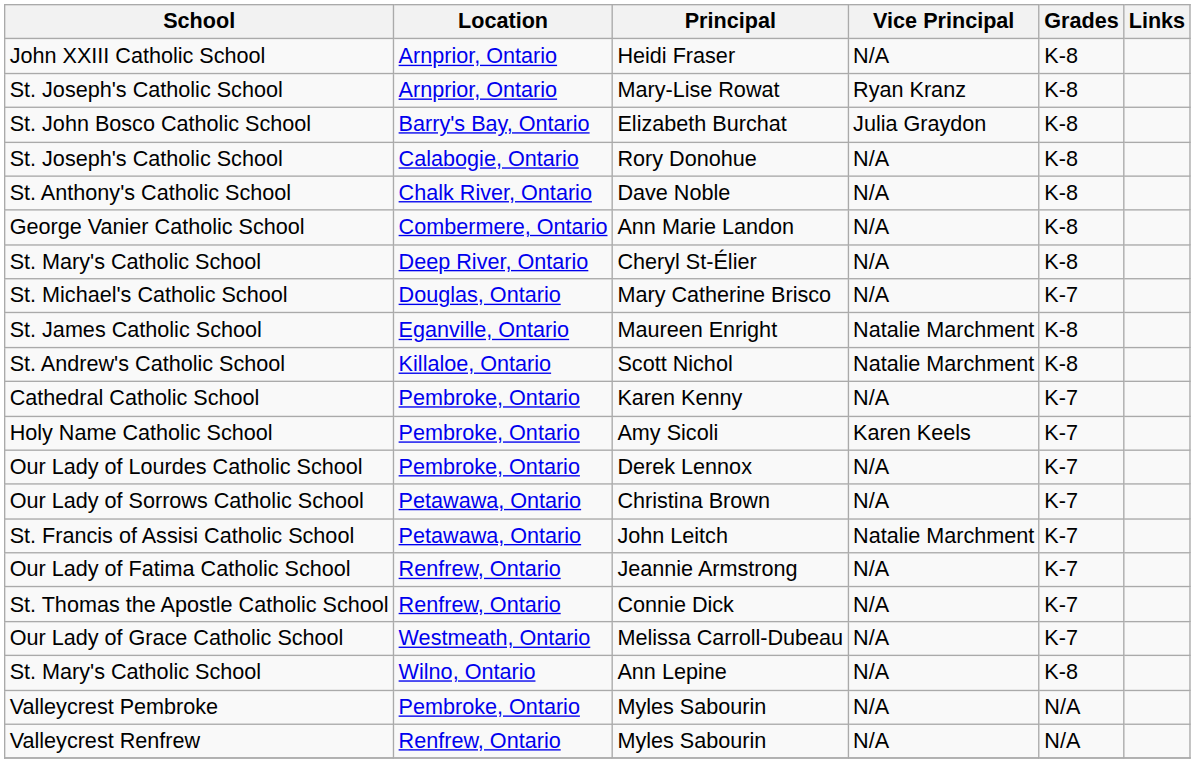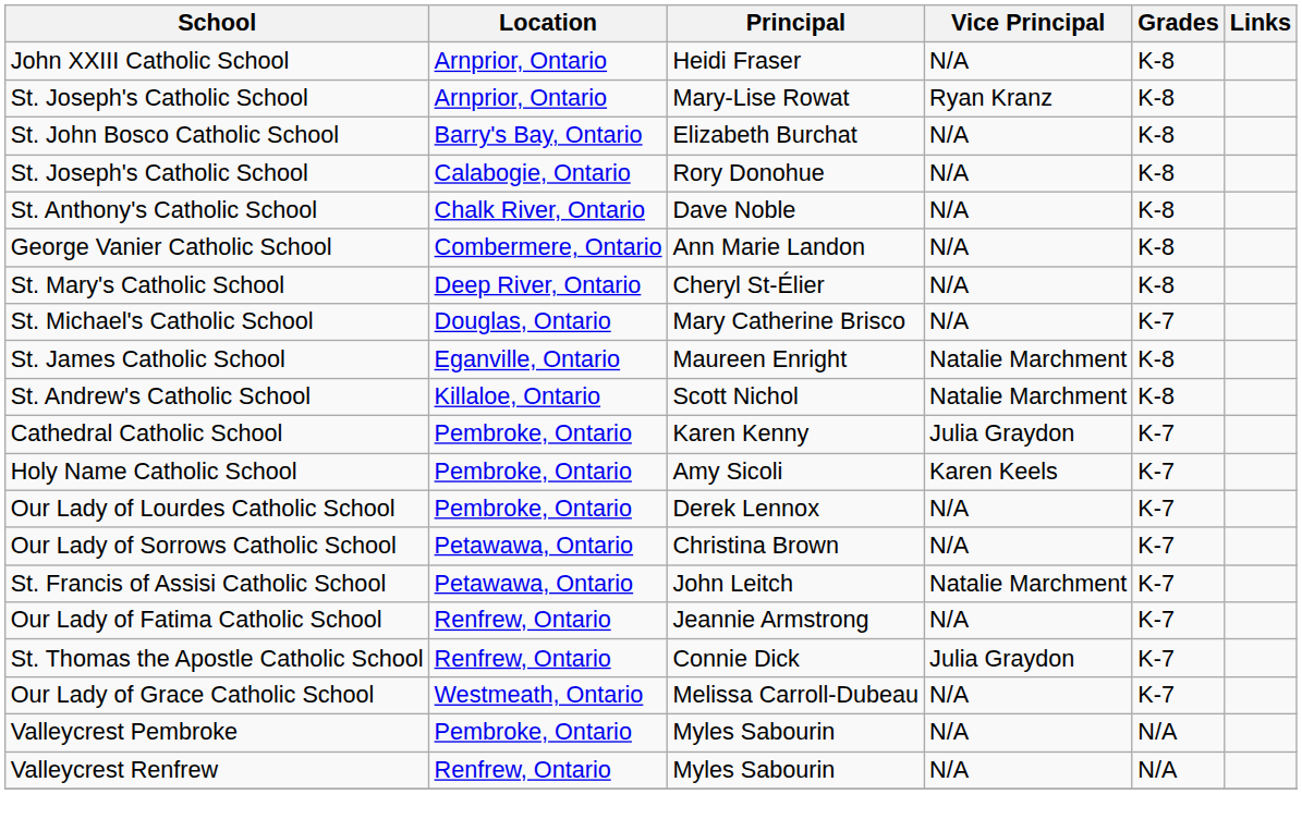 <table class="wikitable">
 <tr>
 <th>School</th>
 <th>Location</th>
 <th>Principal</th>
 <th>Vice Principal</th>
 <th>Grades</th>
 <th>Links</th>
 </tr>
 <tr>
 <td>John XXIII Catholic School</td>
 <td><a href='#'>Arnprior, Ontario</a></td>
 <td>Heidi Fraser</td>
 <td>N/A</td>
 <td>K-8</td>
 <td></td>
 </tr>
 <tr>
 <td>St. Joseph's Catholic School</td>
 <td><a href='#'>Arnprior, Ontario</a></td>
 <td>Mary-Lise Rowat</td>
 <td>Ryan Kranz</td>
 <td>K-8</td>
 <td></td>
 </tr>
 <tr>
 <td>St. John Bosco Catholic School</td>
 <td><a href='#'>Barry's Bay, Ontario</a></td>
 <td>Elizabeth Burchat</td>
-<td>Julia Graydon</td>
+<td>N/A</td>
 <td>K-8</td>
 <td></td>
 </tr>
 <tr>
 <td>St. Joseph's Catholic School</td>
 <td><a href='#'>Calabogie, Ontario</a></td>
 <td>Rory Donohue</td>
 <td>N/A</td>
 <td>K-8</td>
 <td></td>
 </tr>
 <tr>
 <td>St. Anthony's Catholic School</td>
 <td><a href='#'>Chalk River, Ontario</a></td>
 <td>Dave Noble</td>
 <td>N/A</td>
 <td>K-8</td>
 <td></td>
 </tr>
 <tr>
 <td>George Vanier Catholic School</td>
 <td><a href='#'>Combermere, Ontario</a></td>
 <td>Ann Marie Landon</td>
 <td>N/A</td>
 <td>K-8</td>
 <td></td>
 </tr>
 <tr>
 <td>St. Mary's Catholic School</td>
 <td><a href='#'>Deep River, Ontario</a></td>
 <td>Cheryl St-Élier</td>
 <td>N/A</td>
 <td>K-8</td>
 <td></td>
 </tr>
 <tr>
 <td>St. Michael's Catholic School</td>
 <td><a href='#'>Douglas, Ontario</a></td>
 <td>Mary Catherine Brisco</td>
 <td>N/A</td>
 <td>K-7</td>
 <td></td>
 </tr>
 <tr>
 <td>St. James Catholic School</td>
 <td><a href='#'>Eganville, Ontario</a></td>
 <td>Maureen Enright</td>
 <td>Natalie Marchment</td>
 <td>K-8</td>
 <td></td>
 </tr>
 <tr>
 <td>St. Andrew's Catholic School</td>
 <td><a href='#'>Killaloe, Ontario</a></td>
 <td>Scott Nichol</td>
 <td>Natalie Marchment</td>
 <td>K-8</td>
 <td></td>
 </tr>
 <tr>
 <td>Cathedral Catholic School</td>
 <td><a href='#'>Pembroke, Ontario</a></td>
 <td>Karen Kenny</td>
-<td>N/A</td>
+<td>Julia Graydon</td>
 <td>K-7</td>
 <td></td>
 </tr>
 <tr>
 <td>Holy Name Catholic School</td>
 <td><a href='#'>Pembroke, Ontario</a></td>
 <td>Amy Sicoli</td>
 <td>Karen Keels</td>
 <td>K-7</td>
 <td></td>
 </tr>
 <tr>
 <td>Our Lady of Lourdes Catholic School</td>
 <td><a href='#'>Pembroke, Ontario</a></td>
 <td>Derek Lennox</td>
 <td>N/A</td>
 <td>K-7</td>
 <td></td>
 </tr>
 <tr>
 <td>Our Lady of Sorrows Catholic School</td>
 <td><a href='#'>Petawawa, Ontario</a></td>
 <td>Christina Brown</td>
 <td>N/A</td>
 <td>K-7</td>
 <td></td>
 </tr>
 <tr>
 <td>St. Francis of Assisi Catholic School</td>
 <td><a href='#'>Petawawa, Ontario</a></td>
 <td>John Leitch</td>
 <td>Natalie Marchment</td>
 <td>K-7</td>
 <td></td>
 </tr>
 <tr>
 <td>Our Lady of Fatima Catholic School</td>
 <td><a href='#'>Renfrew, Ontario</a></td>
 <td>Jeannie Armstrong</td>
 <td>N/A</td>
 <td>K-7</td>
 <td></td>
 </tr>
 <tr>
 <td>St. Thomas the Apostle Catholic School</td>
 <td><a href='#'>Renfrew, Ontario</a></td>
 <td>Connie Dick</td>
-<td>N/A</td>
+<td>Julia Graydon</td>
 <td>K-7</td>
 <td></td>
 </tr>
 <tr>
 <td>Our Lady of Grace Catholic School</td>
 <td><a href='#'>Westmeath, Ontario</a></td>
 <td>Melissa Carroll-Dubeau</td>
 <td>N/A</td>
 <td>K-7</td>
-<td></td>
-</tr>
-<tr>
-<td>St. Mary's Catholic School</td>
-<td><a href='#'>Wilno, Ontario</a></td>
-<td>Ann Lepine</td>
-<td>N/A</td>
-<td>K-8</td>
 <td></td>
 </tr>
 <tr>
 <td>Valleycrest Pembroke</td>
 <td><a href='#'>Pembroke, Ontario</a></td>
 <td>Myles Sabourin</td>
 <td>N/A</td>
 <td>N/A</td>
 <td></td>
 </tr>
 <tr>
 <td>Valleycrest Renfrew</td>
 <td><a href='#'>Renfrew, Ontario</a></td>
 <td>Myles Sabourin</td>
 <td>N/A</td>
 <td>N/A</td>
 <td></td>
 </tr>
 <tr>
 </tr>
 </table>
